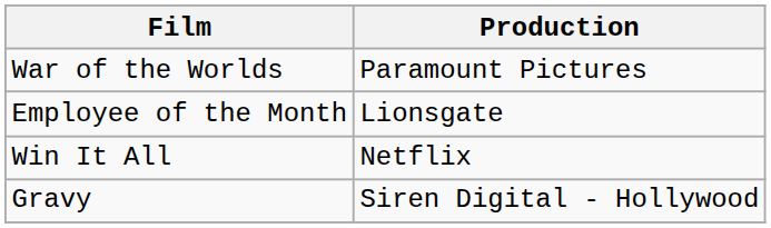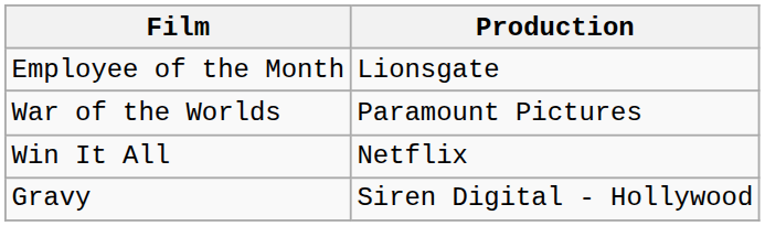 <table class="wikitable">
 <tr>
 <th>Film</th>
 <th>Production</th>
 </tr>
 <tr>
+<td>Employee of the Month</td>
+<td>Lionsgate</td>
+</tr>
+<tr>
 <td>War of the Worlds</td>
 <td>Paramount Pictures</td>
-</tr>
-<tr>
-<td>Employee of the Month</td>
-<td>Lionsgate</td>
 </tr>
 <tr>
 <td>Win It All</td>
 <td>Netflix</td>
 </tr>
 <tr>
 <td>Gravy</td>
 <td>Siren Digital - Hollywood</td>
 </tr>
 </table>
